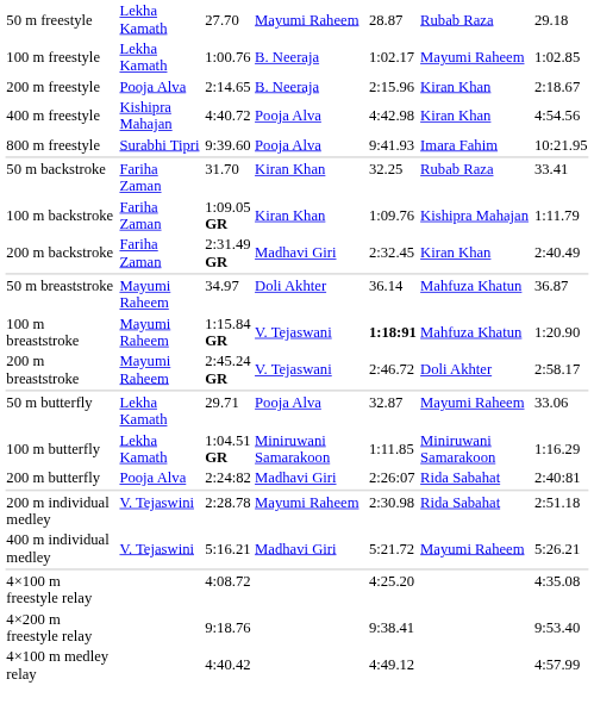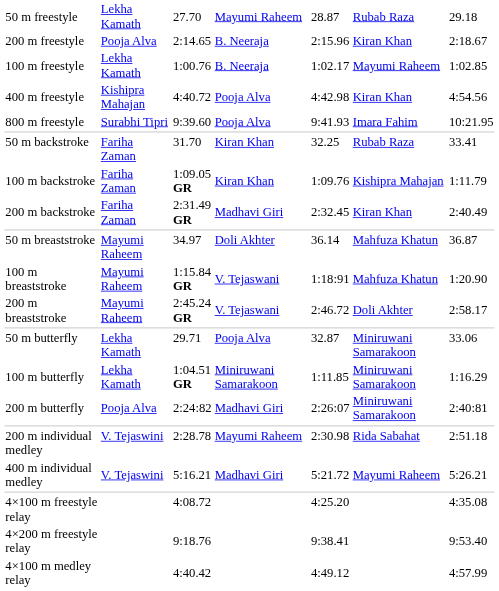 <table>
 <tr>
 <td>50 m freestyle</td>
 <td><a href='#'>Lekha Kamath</a><br></td>
 <td>27.70</td>
 <td><a href='#'>Mayumi Raheem</a><br></td>
 <td>28.87</td>
 <td><a href='#'>Rubab Raza</a><br></td>
 <td>29.18</td>
 </tr>
 <tr>
+<td>200 m freestyle</td>
+<td><a href='#'>Pooja Alva</a><br></td>
+<td>2:14.65</td>
+<td><a href='#'>B. Neeraja</a><br></td>
+<td>2:15.96</td>
+<td><a href='#'>Kiran Khan</a><br></td>
+<td>2:18.67</td>
+</tr>
+<tr>
 <td>100 m freestyle</td>
 <td><a href='#'>Lekha Kamath</a><br></td>
 <td>1:00.76</td>
 <td><a href='#'>B. Neeraja</a><br></td>
 <td>1:02.17</td>
 <td><a href='#'>Mayumi Raheem</a><br></td>
 <td>1:02.85</td>
-</tr>
-<tr>
-<td>200 m freestyle</td>
-<td><a href='#'>Pooja Alva</a><br></td>
-<td>2:14.65</td>
-<td><a href='#'>B. Neeraja</a><br></td>
-<td>2:15.96</td>
-<td><a href='#'>Kiran Khan</a><br></td>
-<td>2:18.67</td>
 </tr>
 <tr>
 <td>400 m freestyle</td>
 <td><a href='#'>Kishipra Mahajan</a><br></td>
 <td>4:40.72</td>
 <td><a href='#'>Pooja Alva</a><br></td>
 <td>4:42.98</td>
 <td><a href='#'>Kiran Khan</a><br></td>
 <td>4:54.56</td>
 </tr>
 <tr>
 <td>800 m freestyle</td>
 <td><a href='#'>Surabhi Tipri</a><br></td>
 <td>9:39.60</td>
 <td><a href='#'>Pooja Alva</a><br></td>
 <td>9:41.93</td>
 <td><a href='#'>Imara Fahim</a><br></td>
 <td>10:21.95</td>
 </tr>
 <tr bgcolor=#DDDDDD>
 <td colspan=7></td>
 </tr>
 <tr valign="top">
 <td>50 m backstroke</td>
 <td><a href='#'>Fariha Zaman</a><br></td>
 <td>31.70</td>
 <td><a href='#'>Kiran Khan</a><br></td>
 <td>32.25</td>
 <td><a href='#'>Rubab Raza</a><br></td>
 <td>33.41</td>
 </tr>
 <tr>
 <td>100 m backstroke</td>
 <td><a href='#'>Fariha Zaman</a><br></td>
 <td>1:09.05<br> <strong>GR</strong></td>
 <td><a href='#'>Kiran Khan</a><br></td>
 <td>1:09.76</td>
 <td><a href='#'>Kishipra Mahajan</a><br></td>
 <td>1:11.79</td>
 </tr>
 <tr>
 <td>200 m backstroke</td>
 <td><a href='#'>Fariha Zaman</a><br></td>
 <td>2:31.49<br> <strong>GR</strong></td>
 <td><a href='#'>Madhavi Giri</a><br></td>
 <td>2:32.45</td>
 <td><a href='#'>Kiran Khan</a><br></td>
 <td>2:40.49</td>
 </tr>
 <tr bgcolor=#DDDDDD>
 <td colspan=7></td>
 </tr>
 <tr valign="top">
 <td>50 m breaststroke</td>
 <td><a href='#'>Mayumi Raheem</a><br></td>
 <td>34.97</td>
 <td><a href='#'>Doli Akhter</a><br></td>
 <td>36.14</td>
 <td><a href='#'>Mahfuza Khatun</a><br></td>
 <td>36.87</td>
 </tr>
 <tr>
 <td>100 m breaststroke</td>
 <td><a href='#'>Mayumi Raheem</a><br></td>
 <td>1:15.84<br> <strong>GR</strong></td>
 <td><a href='#'>V. Tejaswani</a><br></td>
-<td><strong>1:18:91</strong></td>
+<td>1:18:91</td>
 <td><a href='#'>Mahfuza Khatun</a><br></td>
 <td>1:20.90</td>
 </tr>
 <tr>
 <td>200 m breaststroke</td>
 <td><a href='#'>Mayumi Raheem</a><br></td>
 <td>2:45.24<br> <strong>GR</strong></td>
 <td><a href='#'>V. Tejaswani</a><br></td>
 <td>2:46.72</td>
 <td><a href='#'>Doli Akhter</a><br></td>
 <td>2:58.17</td>
 </tr>
 <tr bgcolor=#DDDDDD>
 <td colspan=7></td>
 </tr>
 <tr valign="top">
 <td>50 m butterfly</td>
 <td><a href='#'>Lekha Kamath</a><br></td>
 <td>29.71</td>
 <td><a href='#'>Pooja Alva</a><br></td>
 <td>32.87</td>
-<td><a href='#'>Mayumi Raheem</a><br></td>
+<td><a href='#'>Miniruwani Samarakoon</a><br></td>
 <td>33.06</td>
 </tr>
 <tr>
 <td>100 m butterfly</td>
 <td><a href='#'>Lekha Kamath</a><br></td>
 <td>1:04.51<br> <strong>GR</strong></td>
 <td><a href='#'>Miniruwani Samarakoon</a><br></td>
 <td>1:11.85</td>
 <td><a href='#'>Miniruwani Samarakoon</a><br></td>
 <td>1:16.29</td>
 </tr>
 <tr>
 <td>200 m butterfly</td>
 <td><a href='#'>Pooja Alva</a><br></td>
 <td>2:24:82</td>
 <td><a href='#'>Madhavi Giri</a><br></td>
 <td>2:26:07</td>
-<td><a href='#'>Rida Sabahat</a><br></td>
+<td><a href='#'>Miniruwani Samarakoon</a><br></td>
 <td>2:40:81</td>
 </tr>
 <tr bgcolor=#DDDDDD>
 <td colspan=7></td>
 </tr>
 <tr valign="top">
 <td>200 m individual medley</td>
 <td><a href='#'>V. Tejaswini</a><br></td>
 <td>2:28.78</td>
 <td><a href='#'>Mayumi Raheem</a><br></td>
 <td>2:30.98</td>
 <td><a href='#'>Rida Sabahat</a><br></td>
 <td>2:51.18</td>
 </tr>
 <tr>
 <td>400 m individual medley</td>
 <td><a href='#'>V. Tejaswini</a><br></td>
 <td>5:16.21</td>
 <td><a href='#'>Madhavi Giri</a><br></td>
 <td>5:21.72</td>
 <td><a href='#'>Mayumi Raheem</a><br></td>
 <td>5:26.21</td>
 </tr>
 <tr bgcolor=#DDDDDD>
 <td colspan=7></td>
 </tr>
 <tr valign="top">
 <td>4×100 m freestyle relay</td>
 <td></td>
 <td>4:08.72</td>
 <td></td>
 <td>4:25.20</td>
 <td></td>
 <td>4:35.08</td>
 </tr>
 <tr>
 <td>4×200 m freestyle relay</td>
 <td></td>
 <td>9:18.76</td>
 <td></td>
 <td>9:38.41</td>
 <td></td>
 <td>9:53.40</td>
 </tr>
 <tr>
 <td>4×100 m medley relay</td>
 <td></td>
 <td>4:40.42</td>
 <td></td>
 <td>4:49.12</td>
 <td></td>
 <td>4:57.99</td>
 </tr>
 </table>
